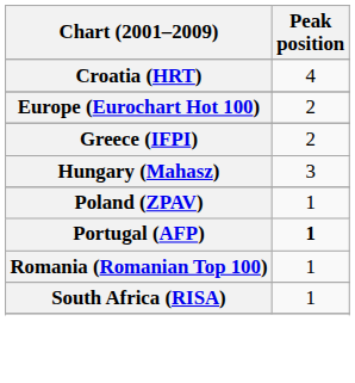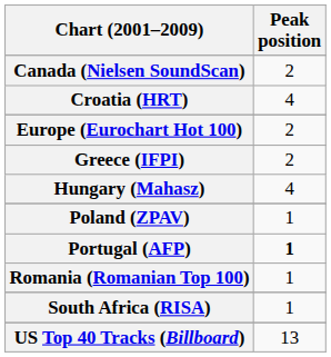 <table class="wikitable sortable plainrowheaders" style="text-align:center">
 <tr>
 <th scope="col">Chart (2001–2009)</th>
 <th scope="col">Peak<br>position</th>
 </tr>
 <tr>
 </tr>
 <tr>
 </tr>
 <tr>
 </tr>
 <tr>
+</tr>
+<tr>
+<th scope="row">Canada (<a href='#'>Nielsen SoundScan</a>)</th>
+<td>2</td>
 </tr>
 <tr>
 <th scope="row">Croatia (<a href='#'>HRT</a>)</th>
 <td>4</td>
 </tr>
 <tr>
 </tr>
 <tr>
 <th scope="row">Europe (<a href='#'>Eurochart Hot 100</a>)</th>
 <td>2</td>
 </tr>
 <tr>
 </tr>
 <tr>
 </tr>
 <tr>
 </tr>
 <tr>
 <th scope="row">Greece (<a href='#'>IFPI</a>)</th>
 <td>2</td>
 </tr>
 <tr>
 <th scope="row">Hungary (<a href='#'>Mahasz</a>)</th>
-<td>3</td>
+<td>4</td>
 </tr>
 <tr>
 </tr>
 <tr>
 </tr>
 <tr>
 </tr>
 <tr>
 </tr>
 <tr>
 </tr>
 <tr>
 </tr>
 <tr>
 <th scope="row">Poland (<a href='#'>ZPAV</a>)</th>
 <td>1</td>
 </tr>
 <tr>
 <th scope="row">Portugal (<a href='#'>AFP</a>)</th>
 <td><strong>1</strong></td>
 </tr>
 <tr>
 <th scope="row">Romania (<a href='#'>Romanian Top 100</a>)</th>
 <td>1</td>
 </tr>
 <tr>
 </tr>
 <tr>
 <th scope="row">South Africa (<a href='#'>RISA</a>)</th>
 <td>1</td>
 </tr>
 <tr>
 </tr>
 <tr>
 </tr>
 <tr>
 </tr>
 <tr>
 </tr>
 <tr>
 </tr>
 <tr>
 </tr>
 <tr>
 </tr>
 <tr>
 </tr>
 <tr>
 </tr>
 <tr>
 </tr>
+<tr>
+<th scope="row">US <a href='#'>Top 40 Tracks</a> (<a href='#'><em>Billboard</em></a>)</th>
+<td>13</td>
+</tr>
 </table>
